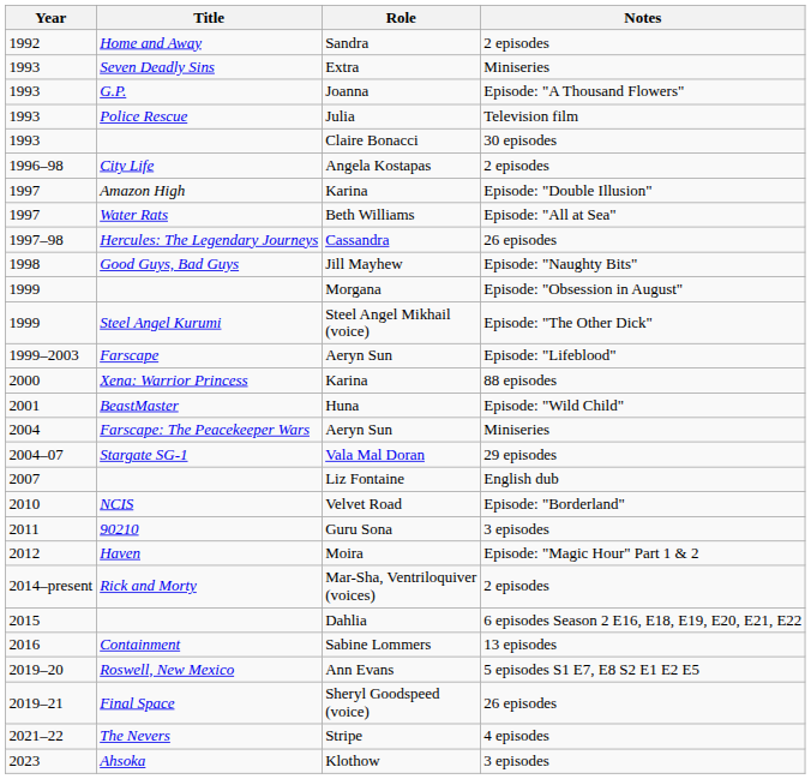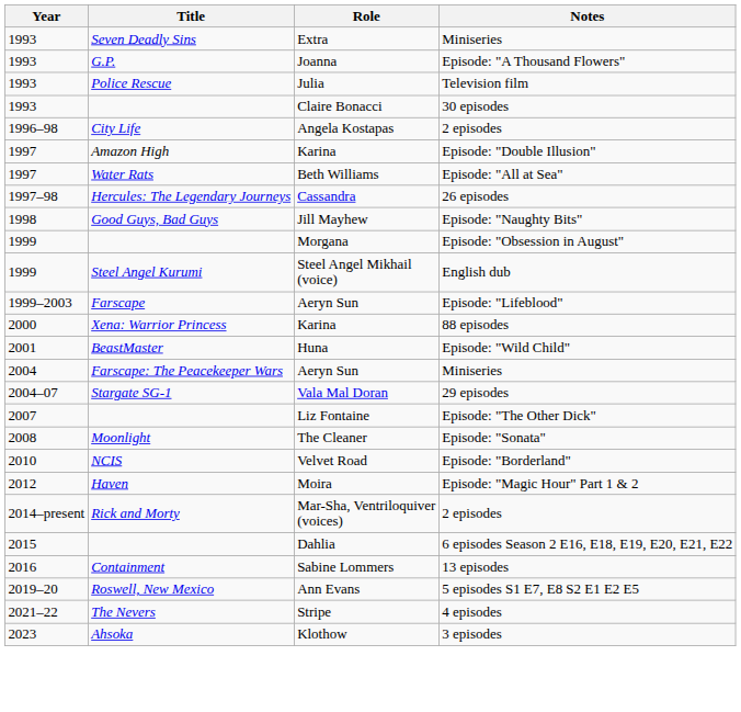 <table class="wikitable sortable">
 <tr>
 <th>Year</th>
 <th>Title</th>
 <th>Role</th>
 <th class="unsortable">Notes</th>
-</tr>
-<tr>
-<td>1992</td>
-<td><em><a href='#'>Home and Away</a></em></td>
-<td>Sandra</td>
-<td>2 episodes</td>
 </tr>
 <tr>
 <td>1993</td>
 <td><em><a href='#'>Seven Deadly Sins</a></em></td>
 <td>Extra</td>
 <td>Miniseries</td>
 </tr>
 <tr>
 <td>1993</td>
 <td><em><a href='#'>G.P.</a></em></td>
 <td>Joanna</td>
 <td>Episode: "A Thousand Flowers"</td>
 </tr>
 <tr>
 <td>1993</td>
 <td><em><a href='#'>Police Rescue</a></em></td>
 <td>Julia</td>
 <td>Television film</td>
 </tr>
 <tr>
 <td>1993</td>
 <td><em></em></td>
 <td>Claire Bonacci</td>
 <td>30 episodes</td>
 </tr>
 <tr>
 <td>1996–98</td>
 <td><em><a href='#'>City Life</a></em></td>
 <td>Angela Kostapas</td>
 <td>2 episodes</td>
 </tr>
 <tr>
 <td>1997</td>
 <td><em>Amazon High</em></td>
 <td>Karina</td>
 <td>Episode: "Double Illusion"</td>
 </tr>
 <tr>
 <td>1997</td>
 <td><em><a href='#'>Water Rats</a></em></td>
 <td>Beth Williams</td>
 <td>Episode: "All at Sea"</td>
 </tr>
 <tr>
 <td>1997–98</td>
 <td><em><a href='#'>Hercules: The Legendary Journeys</a></em></td>
 <td><a href='#'>Cassandra</a></td>
 <td>26 episodes</td>
 </tr>
 <tr>
 <td>1998</td>
 <td><em><a href='#'>Good Guys, Bad Guys</a></em></td>
 <td>Jill Mayhew</td>
 <td>Episode: "Naughty Bits"</td>
 </tr>
 <tr>
 <td>1999</td>
 <td><em></em></td>
 <td>Morgana</td>
 <td>Episode: "Obsession in August"</td>
 </tr>
 <tr>
 <td>1999</td>
 <td><em><a href='#'>Steel Angel Kurumi</a></em></td>
 <td>Steel Angel Mikhail<br>(voice)</td>
-<td>Episode: "The Other Dick"</td>
+<td>English dub</td>
 </tr>
 <tr>
 <td>1999–2003</td>
 <td><em><a href='#'>Farscape</a></em></td>
 <td>Aeryn Sun</td>
 <td>Episode: "Lifeblood"</td>
 </tr>
 <tr>
 <td>2000</td>
 <td><em><a href='#'>Xena: Warrior Princess</a></em></td>
 <td>Karina</td>
 <td>88 episodes</td>
 </tr>
 <tr>
 <td>2001</td>
 <td><em><a href='#'>BeastMaster</a></em></td>
 <td>Huna</td>
 <td>Episode: "Wild Child"</td>
 </tr>
 <tr>
 <td>2004</td>
 <td><em><a href='#'>Farscape: The Peacekeeper Wars</a></em></td>
 <td>Aeryn Sun</td>
 <td>Miniseries</td>
 </tr>
 <tr>
 <td>2004–07</td>
 <td><em><a href='#'>Stargate SG-1</a></em></td>
 <td><a href='#'>Vala Mal Doran</a></td>
 <td>29 episodes</td>
 </tr>
 <tr>
 <td>2007</td>
 <td><em></em></td>
 <td>Liz Fontaine</td>
-<td>English dub</td>
+<td>Episode: "The Other Dick"</td>
+</tr>
+<tr>
+<td>2008</td>
+<td><em><a href='#'>Moonlight</a></em></td>
+<td>The Cleaner</td>
+<td>Episode: "Sonata"</td>
 </tr>
 <tr>
 <td>2010</td>
 <td><em><a href='#'>NCIS</a></em></td>
 <td>Velvet Road</td>
 <td>Episode: "Borderland"</td>
-</tr>
-<tr>
-<td>2011</td>
-<td><em><a href='#'>90210</a></em></td>
-<td>Guru Sona</td>
-<td>3 episodes</td>
 </tr>
 <tr>
 <td>2012</td>
 <td><em><a href='#'>Haven</a></em></td>
 <td>Moira</td>
 <td>Episode: "Magic Hour" Part 1 & 2</td>
 </tr>
 <tr>
 <td>2014–present</td>
 <td><em><a href='#'>Rick and Morty</a></em></td>
 <td>Mar-Sha, Ventriloquiver <br> (voices)</td>
 <td>2 episodes</td>
 </tr>
 <tr>
 <td>2015</td>
 <td><em></em></td>
 <td>Dahlia</td>
 <td>6 episodes Season 2  E16, E18, E19, E20, E21, E22</td>
 </tr>
 <tr>
 <td>2016</td>
 <td><em><a href='#'>Containment</a></em></td>
 <td>Sabine Lommers</td>
 <td>13 episodes</td>
 </tr>
 <tr>
 <td>2019–20</td>
 <td><em><a href='#'>Roswell, New Mexico</a></em></td>
 <td>Ann Evans</td>
 <td>5 episodes S1 E7, E8 S2 E1 E2 E5</td>
 </tr>
 <tr>
-<td>2019–21</td>
-<td><em><a href='#'>Final Space</a></em></td>
-<td>Sheryl Goodspeed <br> (voice)</td>
-<td>26 episodes</td>
-</tr>
-<tr>
 <td>2021–22</td>
 <td><em><a href='#'>The Nevers</a></em></td>
 <td>Stripe</td>
 <td>4 episodes</td>
 </tr>
 <tr>
 <td>2023</td>
 <td><em><a href='#'>Ahsoka</a></em></td>
 <td>Klothow</td>
 <td>3 episodes</td>
 </tr>
 </table>
